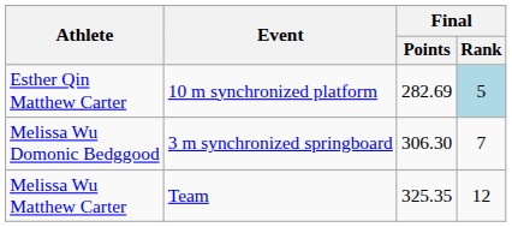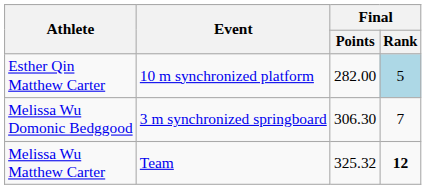 <table class="wikitable" style="font-size:90%;">
 <tr>
 <th rowspan=2>Athlete</th>
 <th rowspan=2>Event</th>
 <th colspan=2>Final</th>
 </tr>
 <tr style="font-size:95%">
 <th>Points</th>
 <th>Rank</th>
 </tr>
 <tr align=center>
 <td align=left><a href='#'>Esther Qin</a><br><a href='#'>Matthew Carter</a></td>
 <td align=left><a href='#'>10 m synchronized platform</a></td>
-<td>282.69</td>
+<td>282.00</td>
 <td style="background: lightblue;">5</td>
 </tr>
 <tr align=center>
 <td align=left><a href='#'>Melissa Wu</a><br><a href='#'>Domonic Bedggood</a></td>
 <td align=left><a href='#'>3 m synchronized springboard</a></td>
 <td>306.30</td>
 <td>7</td>
 </tr>
 <tr align=center>
 <td align=left><a href='#'>Melissa Wu</a><br><a href='#'>Matthew Carter</a></td>
 <td align=left><a href='#'>Team</a></td>
-<td>325.35</td>
-<td>12</td>
+<td>325.32</td>
+<td><strong>12</strong></td>
 </tr>
 </table>
